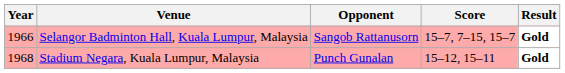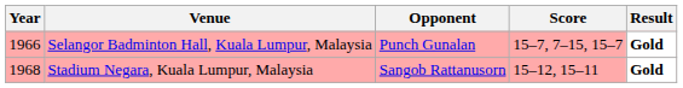 <table class="sortable wikitable" style="font-size: 90%;">
 <tr>
 <th>Year</th>
 <th>Venue</th>
 <th>Opponent</th>
 <th>Score</th>
 <th>Result</th>
 </tr>
 <tr style="background:#FFAAAA">
 <td align="center">1966</td>
 <td align="left"><a href='#'>Selangor Badminton Hall</a>, <a href='#'>Kuala Lumpur</a>, Malaysia</td>
-<td align="left"> <a href='#'>Sangob Rattanusorn</a></td>
+<td align="left"> <a href='#'>Punch Gunalan</a></td>
 <td align="left">15–7, 7–15, 15–7</td>
 <td style="text-align:left; background:white"> <strong>Gold</strong></td>
 </tr>
 <tr style="background:#FFAAAA">
 <td align="center">1968</td>
 <td align="left"><a href='#'>Stadium Negara</a>, Kuala Lumpur, Malaysia</td>
-<td align="left"> <a href='#'>Punch Gunalan</a></td>
+<td align="left"> <a href='#'>Sangob Rattanusorn</a></td>
 <td align="left">15–12, 15–11</td>
 <td style="text-align:left; background:white"> <strong>Gold</strong></td>
 </tr>
 </table>
